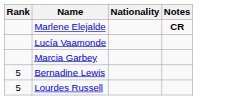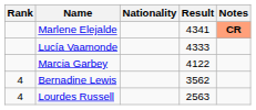 <table class="wikitable sortable" style="text-align:center;font-size:95%">
 <tr>
 <th>Rank</th>
 <th>Name</th>
 <th>Nationality</th>
+<th>Result</th>
 <th>Notes</th>
 </tr>
 <tr>
 <td></td>
 <td align=left><a href='#'>Marlene Elejalde</a></td>
 <td align=left></td>
-<td><strong>CR</strong></td>
+<td>4341</td>
+<td style="background: lightsalmon;"><strong>CR</strong></td>
 </tr>
 <tr>
 <td></td>
 <td align=left><a href='#'>Lucía Vaamonde</a></td>
 <td align=left></td>
+<td>4333</td>
 <td></td>
 </tr>
 <tr>
 <td></td>
 <td align=left><a href='#'>Marcia Garbey</a></td>
 <td align=left></td>
+<td>4122</td>
 <td></td>
 </tr>
 <tr>
-<td>5</td>
+<td>4</td>
 <td align=left><a href='#'>Bernadine Lewis</a></td>
 <td align=left></td>
+<td>3562</td>
 <td></td>
 </tr>
 <tr>
-<td>5</td>
+<td>4</td>
 <td align=left><a href='#'>Lourdes Russell</a></td>
 <td align=left></td>
+<td>2563</td>
 <td></td>
 </tr>
 </table>
